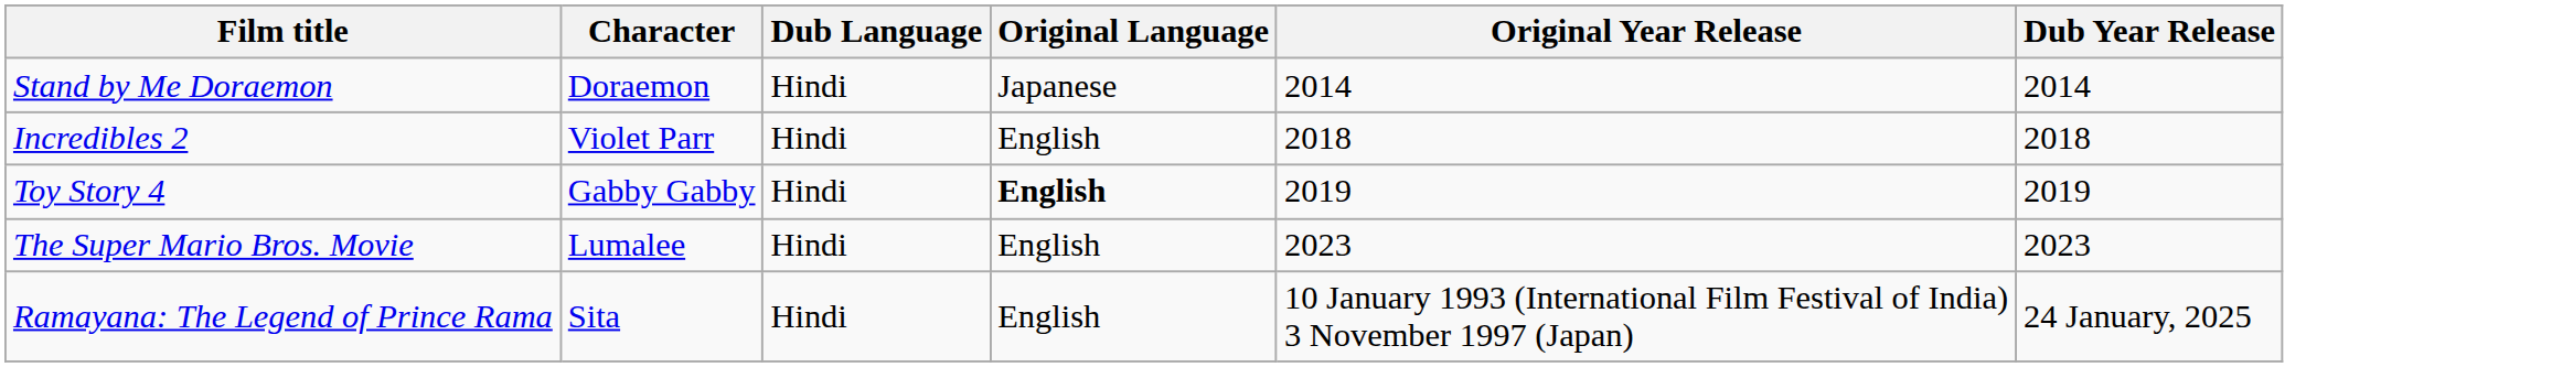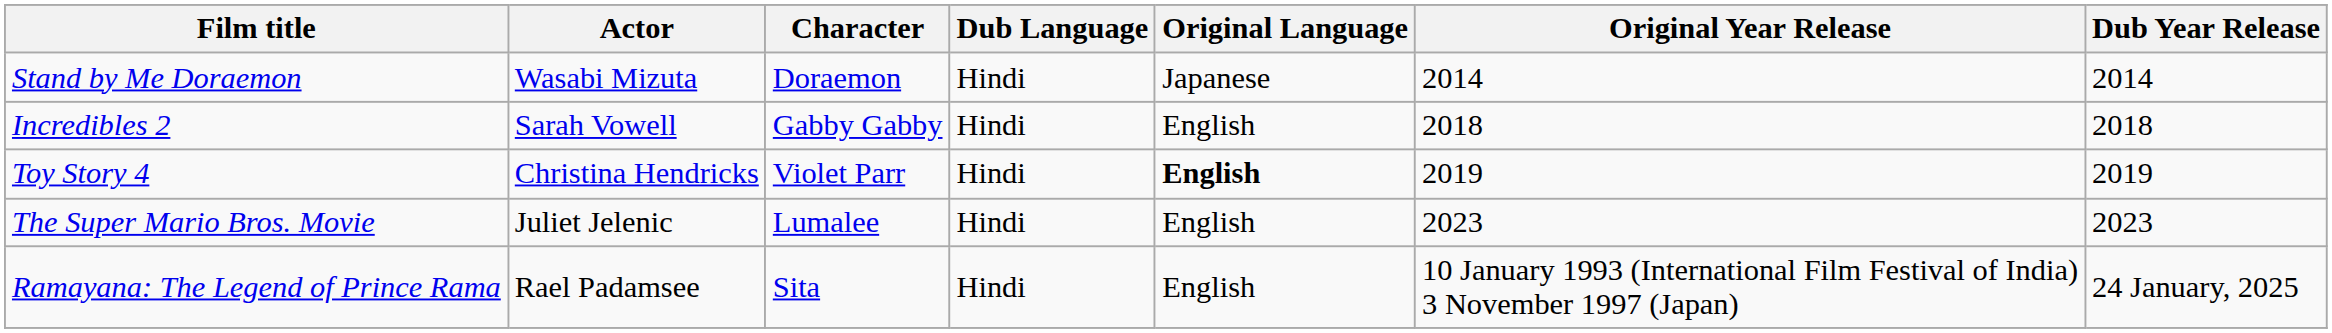 <table class="wikitable sortable">
 <tr>
 <th>Film title</th>
+<th>Actor</th>
 <th>Character</th>
 <th>Dub Language</th>
 <th>Original Language</th>
 <th>Original Year Release</th>
 <th>Dub Year Release</th>
 </tr>
 <tr>
 <td><em><a href='#'>Stand by Me Doraemon</a></em></td>
+<td><a href='#'>Wasabi Mizuta</a></td>
 <td><a href='#'>Doraemon</a></td>
 <td>Hindi</td>
 <td>Japanese</td>
 <td>2014</td>
 <td>2014</td>
 </tr>
 <tr>
 <td><em><a href='#'>Incredibles 2</a></em></td>
-<td><a href='#'>Violet Parr</a></td>
+<td><a href='#'>Sarah Vowell</a></td>
+<td><a href='#'>Gabby Gabby</a></td>
 <td>Hindi</td>
 <td>English</td>
 <td>2018</td>
 <td>2018</td>
 </tr>
 <tr>
 <td><em><a href='#'>Toy Story 4</a></em></td>
-<td><a href='#'>Gabby Gabby</a></td>
+<td><a href='#'>Christina Hendricks</a></td>
+<td><a href='#'>Violet Parr</a></td>
 <td>Hindi</td>
 <td><strong>English</strong></td>
 <td>2019</td>
 <td>2019</td>
 </tr>
 <tr>
 <td><em><a href='#'>The Super Mario Bros. Movie</a></em></td>
+<td>Juliet Jelenic</td>
 <td><a href='#'>Lumalee</a></td>
 <td>Hindi</td>
 <td>English</td>
 <td>2023</td>
 <td>2023</td>
 </tr>
 <tr>
 <td><em><a href='#'>Ramayana: The Legend of Prince Rama</a></em></td>
+<td>Rael Padamsee</td>
 <td><a href='#'>Sita</a></td>
 <td>Hindi</td>
 <td>English</td>
 <td>10 January 1993 (International Film Festival of India)<br>3 November 1997 (Japan)</td>
 <td>24 January, 2025</td>
 </tr>
 </table>
